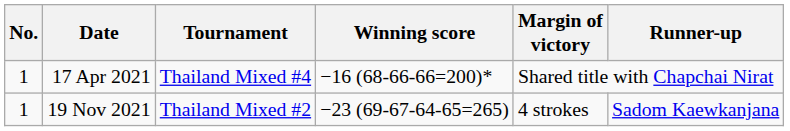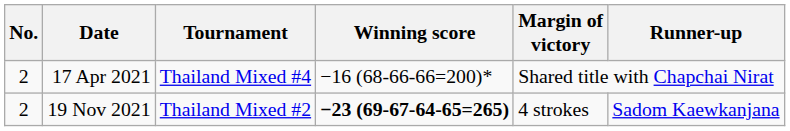 <table class="wikitable" style="font-size:95%;">
 <tr>
 <th>No.</th>
 <th>Date</th>
 <th>Tournament</th>
 <th>Winning score</th>
 <th>Margin of<br>victory</th>
 <th>Runner-up</th>
 </tr>
 <tr>
-<td align=center>1</td>
+<td align=center>2</td>
 <td align=right>17 Apr 2021</td>
 <td><a href='#'>Thailand Mixed #4</a></td>
 <td>−16 (68-66-66=200)*</td>
 <td colspan=2>Shared title with  <a href='#'>Chapchai Nirat</a></td>
 </tr>
 <tr>
-<td align=center>1</td>
+<td align=center>2</td>
 <td align=right>19 Nov 2021</td>
 <td><a href='#'>Thailand Mixed #2</a></td>
-<td>−23 (69-67-64-65=265)</td>
+<td><strong>−23 (69-67-64-65=265)</strong></td>
 <td>4 strokes</td>
 <td> <a href='#'>Sadom Kaewkanjana</a></td>
 </tr>
 </table>
